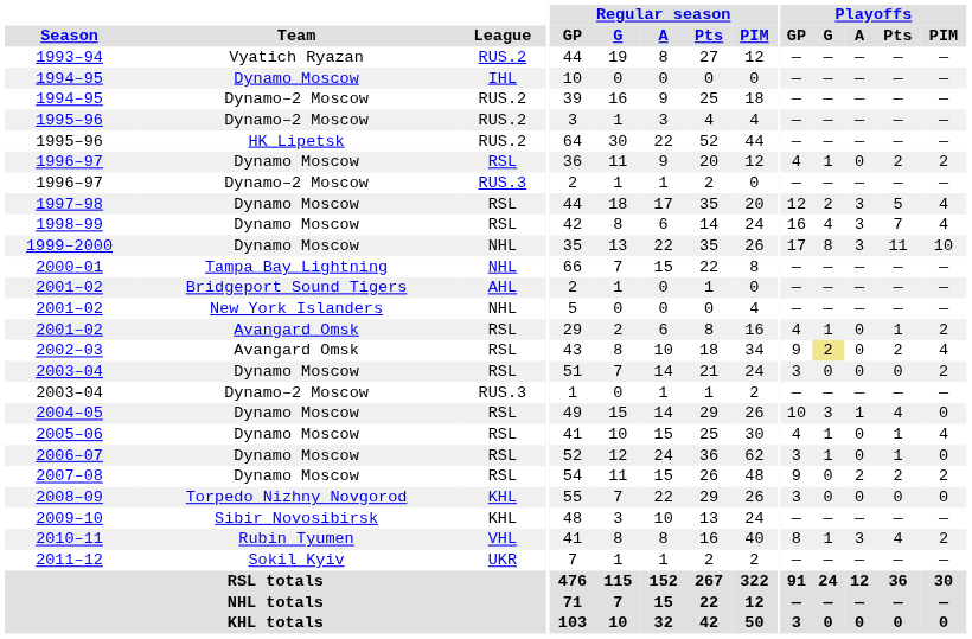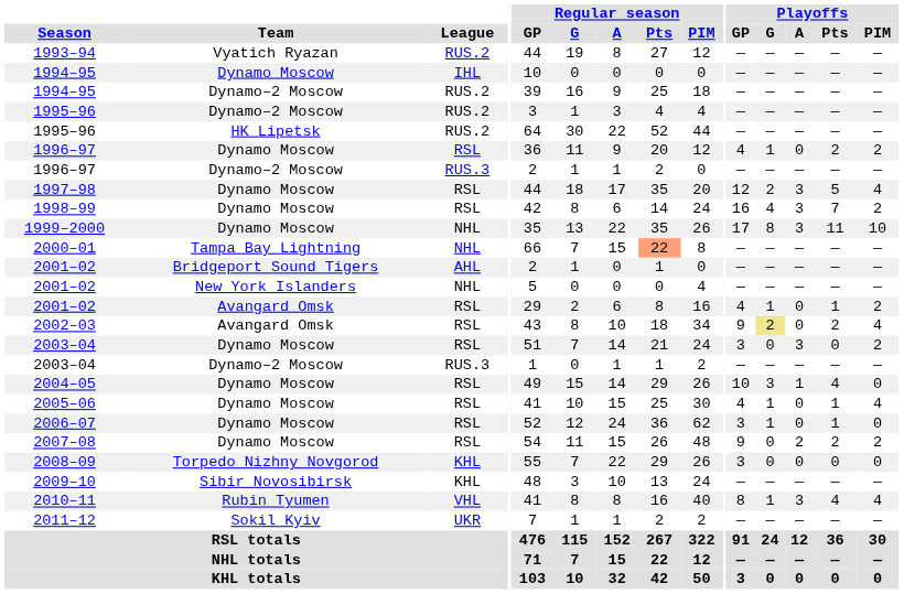 <table border="0" cellpadding="1" cellspacing="0" style="text-align:center; width:60em">
 <tr bgcolor="#e0e0e0">
 <th colspan="3" bgcolor="#ffffff"></th>
 <th rowspan="99" bgcolor="#ffffff"></th>
 <th colspan="5"><a href='#'>Regular season</a></th>
 <th rowspan="99" bgcolor="#ffffff"></th>
 <th colspan="5"><a href='#'>Playoffs</a></th>
 </tr>
 <tr bgcolor="#e0e0e0">
 <th><a href='#'>Season</a></th>
 <th>Team</th>
 <th>League</th>
 <th>GP</th>
 <th><a href='#'>G</a></th>
 <th><a href='#'>A</a></th>
 <th><a href='#'>Pts</a></th>
 <th><a href='#'>PIM</a></th>
 <th>GP</th>
 <th>G</th>
 <th>A</th>
 <th>Pts</th>
 <th>PIM</th>
 </tr>
 <tr>
 <td><a href='#'>1993–94</a></td>
 <td>Vyatich Ryazan</td>
 <td><a href='#'>RUS.2</a></td>
 <td>44</td>
 <td>19</td>
 <td>8</td>
 <td>27</td>
 <td>12</td>
 <td>—</td>
 <td>—</td>
 <td>—</td>
 <td>—</td>
 <td>—</td>
 </tr>
 <tr bgcolor="#f0f0f0">
 <td><a href='#'>1994–95</a></td>
 <td><a href='#'>Dynamo Moscow</a></td>
 <td><a href='#'>IHL</a></td>
 <td>10</td>
 <td>0</td>
 <td>0</td>
 <td>0</td>
 <td>0</td>
 <td>—</td>
 <td>—</td>
 <td>—</td>
 <td>—</td>
 <td>—</td>
 </tr>
 <tr>
 <td><a href='#'>1994–95</a></td>
 <td>Dynamo–2 Moscow</td>
 <td>RUS.2</td>
 <td>39</td>
 <td>16</td>
 <td>9</td>
 <td>25</td>
 <td>18</td>
 <td>—</td>
 <td>—</td>
 <td>—</td>
 <td>—</td>
 <td>—</td>
 </tr>
 <tr bgcolor="#f0f0f0">
 <td><a href='#'>1995–96</a></td>
 <td>Dynamo–2 Moscow</td>
 <td>RUS.2</td>
 <td>3</td>
 <td>1</td>
 <td>3</td>
 <td>4</td>
 <td>4</td>
 <td>—</td>
 <td>—</td>
 <td>—</td>
 <td>—</td>
 <td>—</td>
 </tr>
 <tr>
 <td>1995–96</td>
 <td><a href='#'>HK Lipetsk</a></td>
 <td>RUS.2</td>
 <td>64</td>
 <td>30</td>
 <td>22</td>
 <td>52</td>
 <td>44</td>
 <td>—</td>
 <td>—</td>
 <td>—</td>
 <td>—</td>
 <td>—</td>
 </tr>
 <tr bgcolor="#f0f0f0">
 <td><a href='#'>1996–97</a></td>
 <td>Dynamo Moscow</td>
 <td><a href='#'>RSL</a></td>
 <td>36</td>
 <td>11</td>
 <td>9</td>
 <td>20</td>
 <td>12</td>
 <td>4</td>
 <td>1</td>
 <td>0</td>
 <td>2</td>
 <td>2</td>
 </tr>
 <tr>
 <td>1996–97</td>
 <td>Dynamo–2 Moscow</td>
 <td><a href='#'>RUS.3</a></td>
 <td>2</td>
 <td>1</td>
 <td>1</td>
 <td>2</td>
 <td>0</td>
 <td>—</td>
 <td>—</td>
 <td>—</td>
 <td>—</td>
 <td>—</td>
 </tr>
 <tr bgcolor="#f0f0f0">
 <td><a href='#'>1997–98</a></td>
 <td>Dynamo Moscow</td>
 <td>RSL</td>
 <td>44</td>
 <td>18</td>
 <td>17</td>
 <td>35</td>
 <td>20</td>
 <td>12</td>
 <td>2</td>
 <td>3</td>
 <td>5</td>
 <td>4</td>
 </tr>
 <tr>
 <td><a href='#'>1998–99</a></td>
 <td>Dynamo Moscow</td>
 <td>RSL</td>
 <td>42</td>
 <td>8</td>
 <td>6</td>
 <td>14</td>
 <td>24</td>
 <td>16</td>
 <td>4</td>
 <td>3</td>
 <td>7</td>
-<td>4</td>
+<td>2</td>
 </tr>
 <tr bgcolor="#f0f0f0">
 <td><a href='#'>1999–2000</a></td>
 <td>Dynamo Moscow</td>
 <td>NHL</td>
 <td>35</td>
 <td>13</td>
 <td>22</td>
 <td>35</td>
 <td>26</td>
 <td>17</td>
 <td>8</td>
 <td>3</td>
 <td>11</td>
 <td>10</td>
 </tr>
 <tr>
 <td><a href='#'>2000–01</a></td>
 <td><a href='#'>Tampa Bay Lightning</a></td>
 <td><a href='#'>NHL</a></td>
 <td>66</td>
 <td>7</td>
 <td>15</td>
-<td>22</td>
+<td style="background: lightsalmon;">22</td>
 <td>8</td>
 <td>—</td>
 <td>—</td>
 <td>—</td>
 <td>—</td>
 <td>—</td>
 </tr>
 <tr bgcolor="#f0f0f0">
 <td><a href='#'>2001–02</a></td>
 <td><a href='#'>Bridgeport Sound Tigers</a></td>
 <td><a href='#'>AHL</a></td>
 <td>2</td>
 <td>1</td>
 <td>0</td>
 <td>1</td>
 <td>0</td>
 <td>—</td>
 <td>—</td>
 <td>—</td>
 <td>—</td>
 <td>—</td>
 </tr>
 <tr>
 <td><a href='#'>2001–02</a></td>
 <td><a href='#'>New York Islanders</a></td>
 <td>NHL</td>
 <td>5</td>
 <td>0</td>
 <td>0</td>
 <td>0</td>
 <td>4</td>
 <td>—</td>
 <td>—</td>
 <td>—</td>
 <td>—</td>
 <td>—</td>
 </tr>
 <tr bgcolor="#f0f0f0">
 <td><a href='#'>2001–02</a></td>
 <td><a href='#'>Avangard Omsk</a></td>
 <td>RSL</td>
 <td>29</td>
 <td>2</td>
 <td>6</td>
 <td>8</td>
 <td>16</td>
 <td>4</td>
 <td>1</td>
 <td>0</td>
 <td>1</td>
 <td>2</td>
 </tr>
 <tr>
 <td><a href='#'>2002–03</a></td>
 <td>Avangard Omsk</td>
 <td>RSL</td>
 <td>43</td>
 <td>8</td>
 <td>10</td>
 <td>18</td>
 <td>34</td>
 <td>9</td>
 <td style="background: khaki;">2</td>
 <td>0</td>
 <td>2</td>
 <td>4</td>
 </tr>
 <tr bgcolor="#f0f0f0">
 <td><a href='#'>2003–04</a></td>
 <td>Dynamo Moscow</td>
 <td>RSL</td>
 <td>51</td>
 <td>7</td>
 <td>14</td>
 <td>21</td>
 <td>24</td>
 <td>3</td>
 <td>0</td>
-<td>0</td>
+<td>3</td>
 <td>0</td>
 <td>2</td>
 </tr>
 <tr>
 <td>2003–04</td>
 <td>Dynamo–2 Moscow</td>
 <td>RUS.3</td>
 <td>1</td>
 <td>0</td>
 <td>1</td>
 <td>1</td>
 <td>2</td>
 <td>—</td>
 <td>—</td>
 <td>—</td>
 <td>—</td>
 <td>—</td>
 </tr>
 <tr bgcolor="#f0f0f0">
 <td><a href='#'>2004–05</a></td>
 <td>Dynamo Moscow</td>
 <td>RSL</td>
 <td>49</td>
 <td>15</td>
 <td>14</td>
 <td>29</td>
 <td>26</td>
 <td>10</td>
 <td>3</td>
 <td>1</td>
 <td>4</td>
 <td>0</td>
 </tr>
 <tr>
 <td><a href='#'>2005–06</a></td>
 <td>Dynamo Moscow</td>
 <td>RSL</td>
 <td>41</td>
 <td>10</td>
 <td>15</td>
 <td>25</td>
 <td>30</td>
 <td>4</td>
 <td>1</td>
 <td>0</td>
 <td>1</td>
 <td>4</td>
 </tr>
 <tr bgcolor="#f0f0f0">
 <td><a href='#'>2006–07</a></td>
 <td>Dynamo Moscow</td>
 <td>RSL</td>
 <td>52</td>
 <td>12</td>
 <td>24</td>
 <td>36</td>
 <td>62</td>
 <td>3</td>
 <td>1</td>
 <td>0</td>
 <td>1</td>
 <td>0</td>
 </tr>
 <tr>
 <td><a href='#'>2007–08</a></td>
 <td>Dynamo Moscow</td>
 <td>RSL</td>
 <td>54</td>
 <td>11</td>
 <td>15</td>
 <td>26</td>
 <td>48</td>
 <td>9</td>
 <td>0</td>
 <td>2</td>
 <td>2</td>
 <td>2</td>
 </tr>
 <tr bgcolor="#f0f0f0">
 <td><a href='#'>2008–09</a></td>
 <td><a href='#'>Torpedo Nizhny Novgorod</a></td>
 <td><a href='#'>KHL</a></td>
 <td>55</td>
 <td>7</td>
 <td>22</td>
 <td>29</td>
 <td>26</td>
 <td>3</td>
 <td>0</td>
 <td>0</td>
 <td>0</td>
 <td>0</td>
 </tr>
 <tr>
 <td><a href='#'>2009–10</a></td>
 <td><a href='#'>Sibir Novosibirsk</a></td>
 <td>KHL</td>
 <td>48</td>
 <td>3</td>
 <td>10</td>
 <td>13</td>
 <td>24</td>
 <td>—</td>
 <td>—</td>
 <td>—</td>
 <td>—</td>
 <td>—</td>
 </tr>
 <tr bgcolor="#f0f0f0">
 <td><a href='#'>2010–11</a></td>
 <td><a href='#'>Rubin Tyumen</a></td>
 <td><a href='#'>VHL</a></td>
 <td>41</td>
 <td>8</td>
 <td>8</td>
 <td>16</td>
 <td>40</td>
 <td>8</td>
 <td>1</td>
 <td>3</td>
 <td>4</td>
-<td>2</td>
+<td>4</td>
 </tr>
 <tr>
 <td><a href='#'>2011–12</a></td>
 <td><a href='#'>Sokil Kyiv</a></td>
 <td><a href='#'>UKR</a></td>
 <td>7</td>
 <td>1</td>
 <td>1</td>
 <td>2</td>
 <td>2</td>
 <td>—</td>
 <td>—</td>
 <td>—</td>
 <td>—</td>
 <td>—</td>
 </tr>
 <tr bgcolor="#e0e0e0">
 <th colspan="3">RSL totals</th>
 <th>476</th>
 <th>115</th>
 <th>152</th>
 <th>267</th>
 <th>322</th>
 <th>91</th>
 <th>24</th>
 <th>12</th>
 <th>36</th>
 <th>30</th>
 </tr>
 <tr bgcolor="#e0e0e0">
 <th colspan="3">NHL totals</th>
 <th>71</th>
 <th>7</th>
 <th>15</th>
 <th>22</th>
 <th>12</th>
 <th>—</th>
 <th>—</th>
 <th>—</th>
 <th>—</th>
 <th>—</th>
 </tr>
 <tr bgcolor="#e0e0e0">
 <th colspan="3">KHL totals</th>
 <th>103</th>
 <th>10</th>
 <th>32</th>
 <th>42</th>
 <th>50</th>
 <th>3</th>
 <th>0</th>
 <th>0</th>
 <th>0</th>
 <th>0</th>
 </tr>
 </table>
